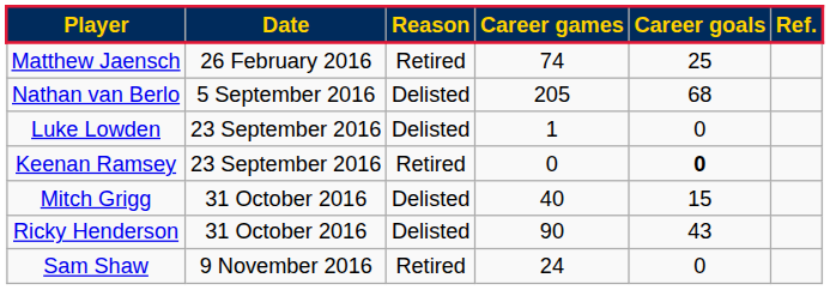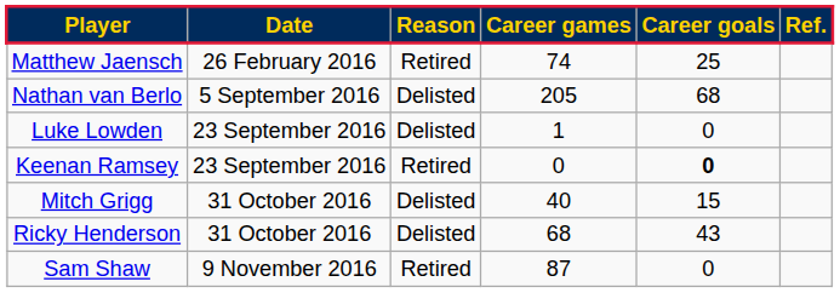 <table class="wikitable" style="font-size:90%; text-align:center;">
 <tr style="background:#002B5C; color: #FFD200; border: solid #E21937 2px;">
 <td><span><strong>Player</strong> </span></td>
 <td><span><strong>Date</strong> </span></td>
 <td><span><strong>Reason</strong></span></td>
 <td><span><strong>Career games</strong></span></td>
 <td><span><strong>Career goals</strong></span></td>
 <td><span><strong>Ref.</strong></span></td>
 </tr>
 <tr>
 <td><a href='#'>Matthew Jaensch</a></td>
 <td>26 February 2016</td>
 <td>Retired</td>
 <td>74</td>
 <td>25</td>
 <td></td>
 </tr>
 <tr>
 <td><a href='#'>Nathan van Berlo</a></td>
 <td>5 September 2016</td>
 <td>Delisted</td>
 <td>205</td>
 <td>68</td>
 <td></td>
 </tr>
 <tr>
 <td><a href='#'>Luke Lowden</a></td>
 <td>23 September 2016</td>
 <td>Delisted</td>
 <td>1</td>
 <td>0</td>
 <td></td>
 </tr>
 <tr>
 <td><a href='#'>Keenan Ramsey</a></td>
 <td>23 September 2016</td>
 <td>Retired</td>
 <td>0</td>
 <td><strong>0</strong></td>
 <td></td>
 </tr>
 <tr>
 <td><a href='#'>Mitch Grigg</a></td>
 <td>31 October 2016</td>
 <td>Delisted</td>
 <td>40</td>
 <td>15</td>
 <td></td>
 </tr>
 <tr>
 <td><a href='#'>Ricky Henderson</a></td>
 <td>31 October 2016</td>
 <td>Delisted</td>
-<td>90</td>
+<td>68</td>
 <td>43</td>
 <td></td>
 </tr>
 <tr>
 <td><a href='#'>Sam Shaw</a></td>
 <td>9 November 2016</td>
 <td>Retired</td>
-<td>24</td>
+<td>87</td>
 <td>0</td>
 <td></td>
 </tr>
 </table>
